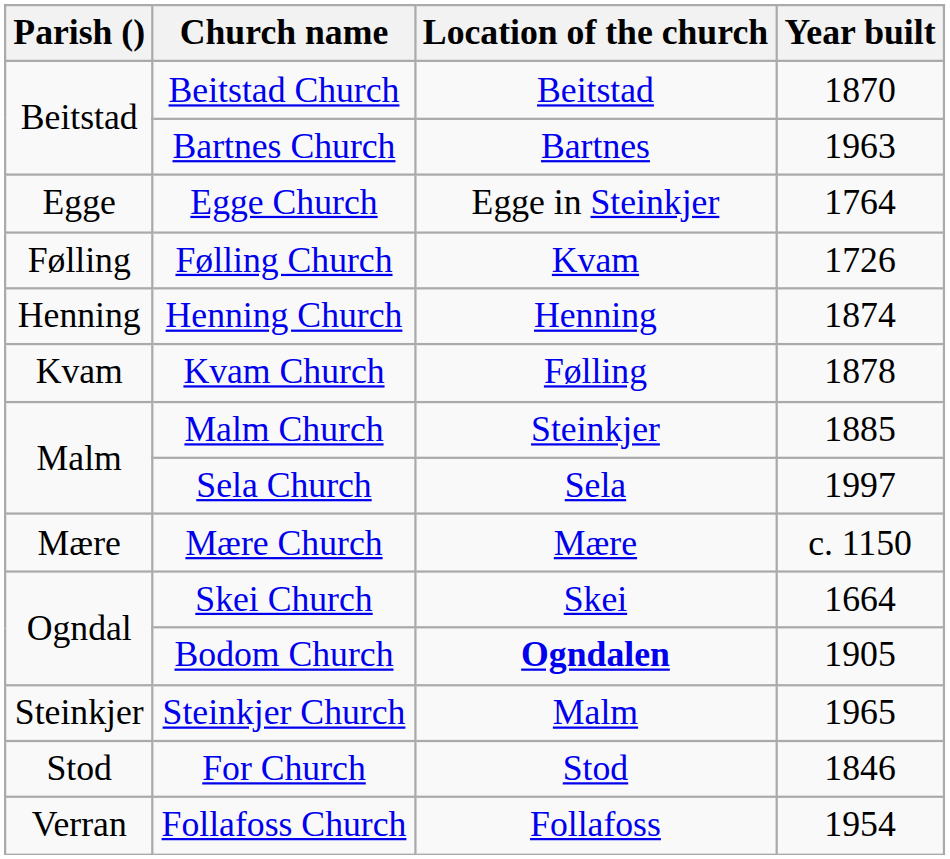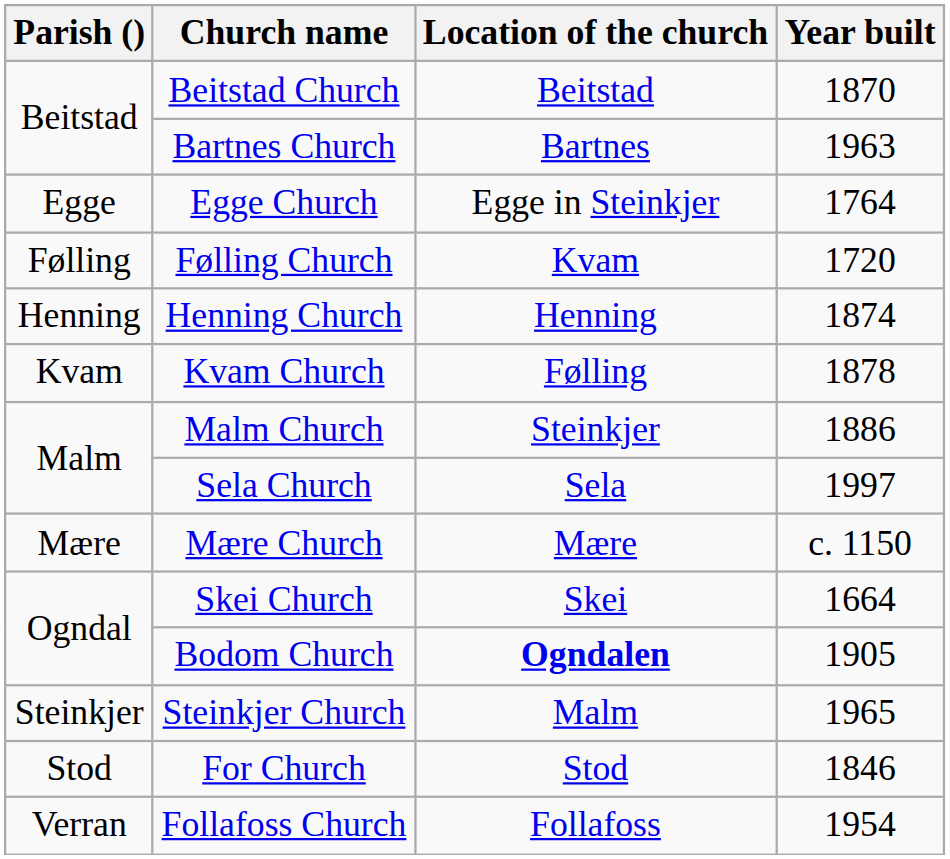 <table class="wikitable" style="text-align:center">
 <tr>
 <th>Parish ()</th>
 <th>Church name</th>
 <th>Location of the church</th>
 <th>Year built</th>
 </tr>
 <tr>
 <td rowspan="2">Beitstad</td>
 <td><a href='#'>Beitstad Church</a></td>
 <td><a href='#'>Beitstad</a></td>
 <td>1870</td>
 </tr>
 <tr>
 <td><a href='#'>Bartnes Church</a></td>
 <td><a href='#'>Bartnes</a></td>
 <td>1963</td>
 </tr>
 <tr>
 <td>Egge</td>
 <td><a href='#'>Egge Church</a></td>
 <td>Egge in <a href='#'>Steinkjer</a></td>
 <td>1764</td>
 </tr>
 <tr>
 <td>Følling</td>
 <td><a href='#'>Følling Church</a></td>
 <td><a href='#'>Kvam</a></td>
-<td>1726</td>
+<td>1720</td>
 </tr>
 <tr>
 <td>Henning</td>
 <td><a href='#'>Henning Church</a></td>
 <td><a href='#'>Henning</a></td>
 <td>1874</td>
 </tr>
 <tr>
 <td>Kvam</td>
 <td><a href='#'>Kvam Church</a></td>
 <td><a href='#'>Følling</a></td>
 <td>1878</td>
 </tr>
 <tr>
 <td rowspan="2">Malm</td>
 <td><a href='#'>Malm Church</a></td>
 <td><a href='#'>Steinkjer</a></td>
-<td>1885</td>
+<td>1886</td>
 </tr>
 <tr>
 <td><a href='#'>Sela Church</a></td>
 <td><a href='#'>Sela</a></td>
 <td>1997</td>
 </tr>
 <tr>
 <td>Mære</td>
 <td><a href='#'>Mære Church</a></td>
 <td><a href='#'>Mære</a></td>
 <td>c. 1150</td>
 </tr>
 <tr>
 <td rowspan="2">Ogndal</td>
 <td><a href='#'>Skei Church</a></td>
 <td><a href='#'>Skei</a></td>
 <td>1664</td>
 </tr>
 <tr>
 <td><a href='#'>Bodom Church</a></td>
 <td><strong><a href='#'>Ogndalen</a></strong></td>
 <td>1905</td>
 </tr>
 <tr>
 <td>Steinkjer</td>
 <td><a href='#'>Steinkjer Church</a></td>
 <td><a href='#'>Malm</a></td>
 <td>1965</td>
 </tr>
 <tr>
 <td>Stod</td>
 <td><a href='#'>For Church</a></td>
 <td><a href='#'>Stod</a></td>
 <td>1846</td>
 </tr>
 <tr>
 <td>Verran</td>
 <td><a href='#'>Follafoss Church</a></td>
 <td><a href='#'>Follafoss</a></td>
 <td>1954</td>
 </tr>
 </table>
